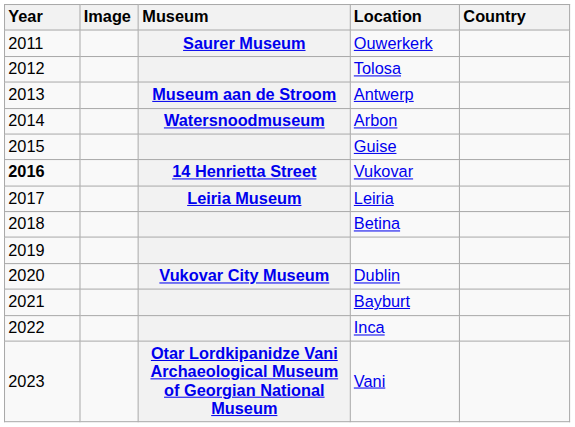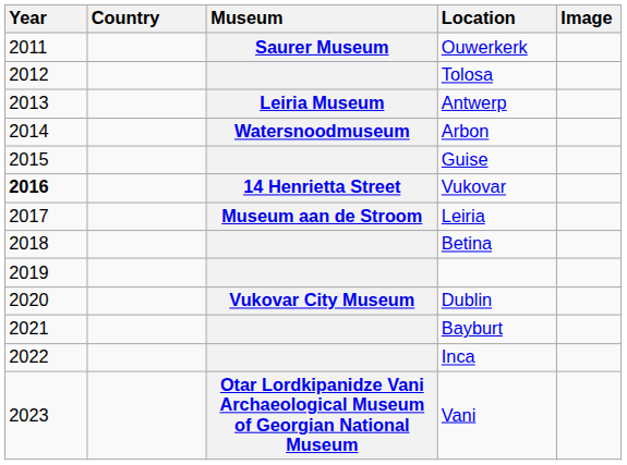 <table class="wikitable sortable plainrowheaders" style="font-size">
 <tr>
 <th style="text-align:left ; width:50pt" ; scope="col" width=>Year</th>
-<th style="text-align:left ; width:50px" ; scope="col" width=>Image</th>
+<th style="text-align:left ; width:100px" ; scope="col" width=>Country</th>
 <th style="text-align:left ; width:200px" ; scope="col">Museum</th>
 <th style="text-align:left ; width:100px" ; scope="col" width=>Location</th>
-<th style="text-align:left ; width:100px" ; scope="col" width=>Country</th>
+<th style="text-align:left ; width:50px" ; scope="col" width=>Image</th>
 </tr>
 <tr>
 <td align=left>2011</td>
 <td></td>
 <th scope="row"><a href='#'>Saurer Museum</a></th>
 <td><a href='#'>Ouwerkerk</a></td>
 <td></td>
 </tr>
 <tr>
 <td align=left>2012</td>
 <td></td>
 <th scope="row"></th>
 <td><a href='#'>Tolosa</a></td>
 <td></td>
 </tr>
 <tr>
 <td align=left>2013</td>
 <td></td>
-<th scope="row"><a href='#'>Museum aan de Stroom</a></th>
+<th scope="row"><a href='#'>Leiria Museum</a></th>
 <td><a href='#'>Antwerp</a></td>
 <td></td>
 </tr>
 <tr>
 <td align=left>2014</td>
 <td></td>
 <th scope="row"><a href='#'>Watersnoodmuseum</a></th>
 <td><a href='#'>Arbon</a></td>
 <td></td>
 </tr>
 <tr>
 <td align=left>2015</td>
 <td></td>
 <th scope="row"></th>
 <td><a href='#'>Guise</a></td>
 <td></td>
 </tr>
 <tr>
 <td align=left><strong>2016</strong></td>
 <td></td>
 <th scope="row"><a href='#'>14 Henrietta Street</a></th>
 <td><a href='#'>Vukovar</a></td>
 <td></td>
 </tr>
 <tr>
 <td align=left>2017</td>
 <td></td>
-<th scope="row"><a href='#'>Leiria Museum</a></th>
+<th scope="row"><a href='#'>Museum aan de Stroom</a></th>
 <td><a href='#'>Leiria</a></td>
 <td></td>
 </tr>
 <tr>
 <td align=left>2018</td>
 <td></td>
 <th scope="row"></th>
 <td><a href='#'>Betina</a></td>
 <td></td>
 </tr>
 <tr>
 <td align=left>2019</td>
 <td></td>
 <th scope="row"></th>
 <td></td>
 <td></td>
 </tr>
 <tr>
 <td align=left>2020</td>
 <td></td>
 <th scope="row"><a href='#'>Vukovar City Museum</a></th>
 <td><a href='#'>Dublin</a></td>
 <td></td>
 </tr>
 <tr>
 <td align=left>2021</td>
 <td></td>
 <th scope="row"></th>
 <td><a href='#'>Bayburt</a></td>
 <td></td>
 </tr>
 <tr>
 <td align=left>2022</td>
 <td></td>
 <th scope="row"></th>
 <td><a href='#'>Inca</a></td>
 <td></td>
 </tr>
 <tr>
 <td align=left>2023</td>
 <td></td>
 <th scope="row"><a href='#'>Otar Lordkipanidze Vani Archaeological Museum of Georgian National Museum</a></th>
 <td><a href='#'>Vani</a></td>
 <td></td>
 </tr>
 </table>
